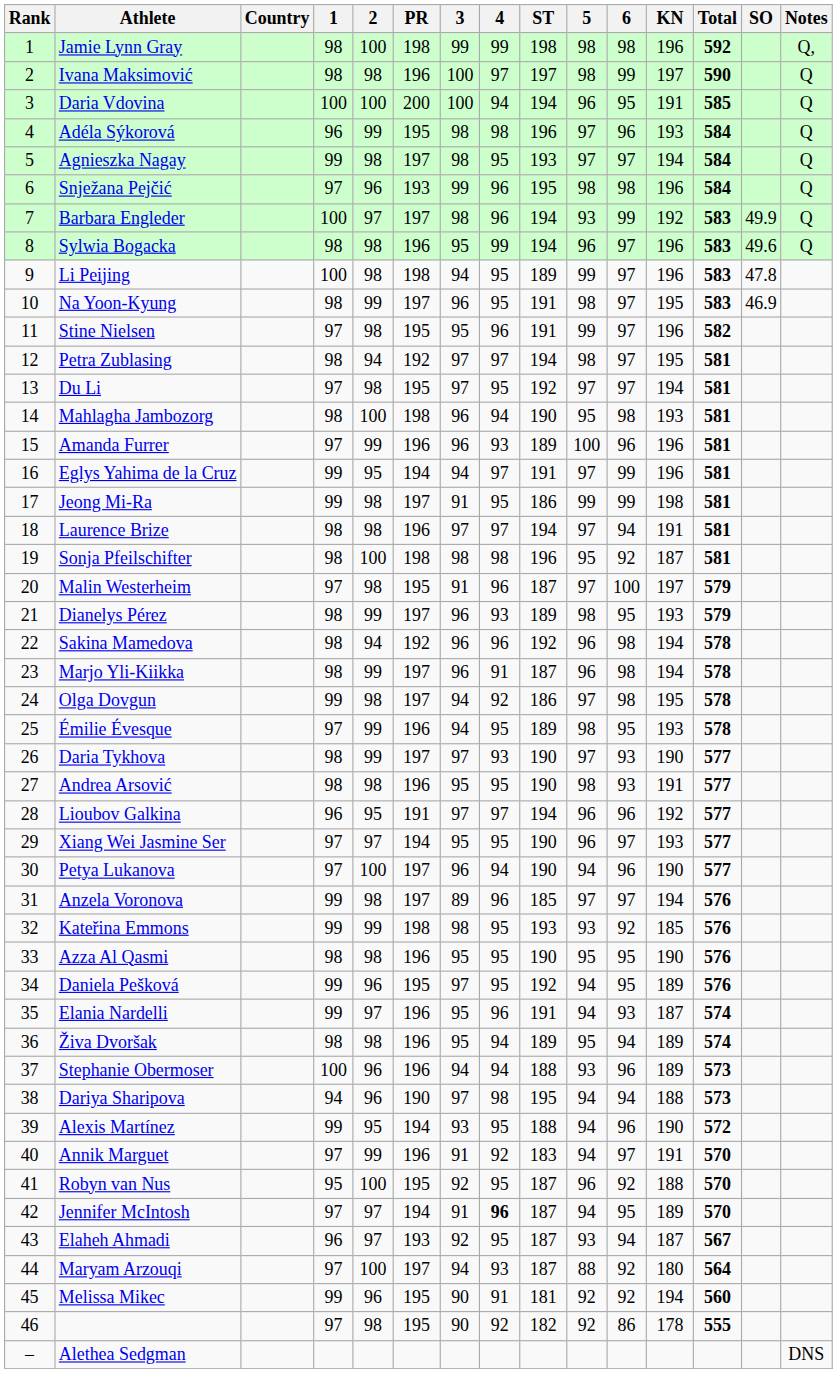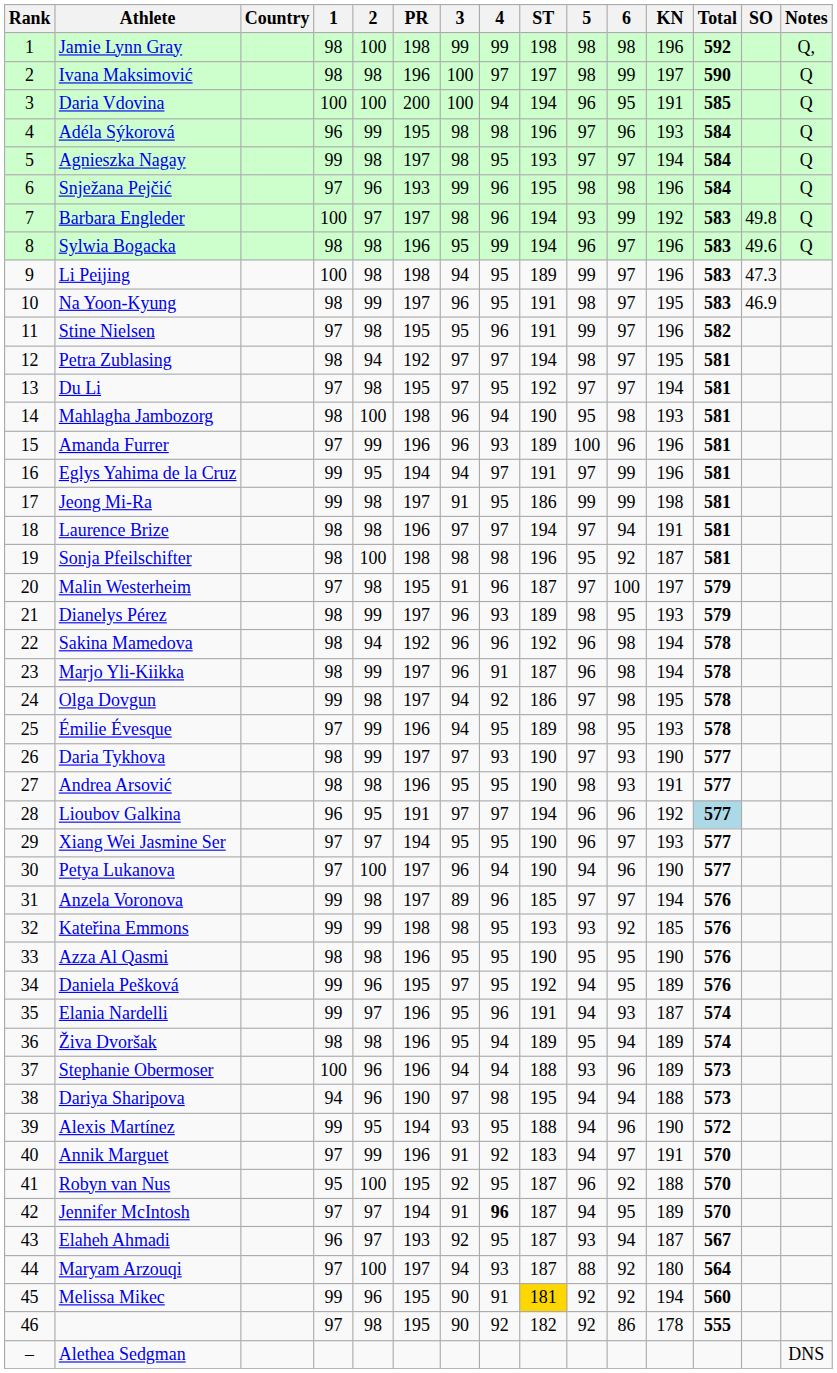 <table class="wikitable sortable" style="text-align:center">
 <tr>
 <th>Rank</th>
 <th>Athlete</th>
 <th>Country</th>
 <th class="unsortable" style="width: 28px">1</th>
 <th class="unsortable" style="width: 28px">2</th>
 <th style="width: 35px">PR</th>
 <th class="unsortable" style="width: 28px">3</th>
 <th class="unsortable" style="width: 28px">4</th>
 <th style="width: 35px">ST</th>
 <th class="unsortable" style="width: 28px">5</th>
 <th class="unsortable" style="width: 28px">6</th>
 <th style="width: 35px">KN</th>
 <th>Total</th>
 <th>SO</th>
 <th class="unsortable">Notes</th>
 </tr>
 <tr bgcolor=#ccffcc>
 <td>1</td>
 <td align="left"><a href='#'>Jamie Lynn Gray</a></td>
 <td align="left"></td>
 <td>98</td>
 <td>100</td>
 <td>198</td>
 <td>99</td>
 <td>99</td>
 <td>198</td>
 <td>98</td>
 <td>98</td>
 <td>196</td>
 <td><strong>592</strong></td>
 <td></td>
 <td>Q, </td>
 </tr>
 <tr bgcolor=#ccffcc>
 <td>2</td>
 <td align="left"><a href='#'>Ivana Maksimović</a></td>
 <td align="left"></td>
 <td>98</td>
 <td>98</td>
 <td>196</td>
 <td>100</td>
 <td>97</td>
 <td>197</td>
 <td>98</td>
 <td>99</td>
 <td>197</td>
 <td><strong>590</strong></td>
 <td></td>
 <td>Q</td>
 </tr>
 <tr bgcolor=#ccffcc>
 <td>3</td>
 <td align="left"><a href='#'>Daria Vdovina</a></td>
 <td align="left"></td>
 <td>100</td>
 <td>100</td>
 <td>200</td>
 <td>100</td>
 <td>94</td>
 <td>194</td>
 <td>96</td>
 <td>95</td>
 <td>191</td>
 <td><strong>585</strong></td>
 <td></td>
 <td>Q</td>
 </tr>
 <tr bgcolor=#ccffcc>
 <td>4</td>
 <td align="left"><a href='#'>Adéla Sýkorová</a></td>
 <td align="left"></td>
 <td>96</td>
 <td>99</td>
 <td>195</td>
 <td>98</td>
 <td>98</td>
 <td>196</td>
 <td>97</td>
 <td>96</td>
 <td>193</td>
 <td><strong>584</strong></td>
 <td></td>
 <td>Q</td>
 </tr>
 <tr bgcolor=#ccffcc>
 <td>5</td>
 <td align="left"><a href='#'>Agnieszka Nagay</a></td>
 <td align="left"></td>
 <td>99</td>
 <td>98</td>
 <td>197</td>
 <td>98</td>
 <td>95</td>
 <td>193</td>
 <td>97</td>
 <td>97</td>
 <td>194</td>
 <td><strong>584</strong></td>
 <td></td>
 <td>Q</td>
 </tr>
 <tr bgcolor=#ccffcc>
 <td>6</td>
 <td align="left"><a href='#'>Snježana Pejčić</a></td>
 <td align="left"></td>
 <td>97</td>
 <td>96</td>
 <td>193</td>
 <td>99</td>
 <td>96</td>
 <td>195</td>
 <td>98</td>
 <td>98</td>
 <td>196</td>
 <td><strong>584</strong></td>
 <td></td>
 <td>Q</td>
 </tr>
 <tr bgcolor=#ccffcc>
 <td>7</td>
 <td align="left"><a href='#'>Barbara Engleder</a></td>
 <td align="left"></td>
 <td>100</td>
 <td>97</td>
 <td>197</td>
 <td>98</td>
 <td>96</td>
 <td>194</td>
 <td>93</td>
 <td>99</td>
 <td>192</td>
 <td><strong>583</strong></td>
-<td>49.9</td>
+<td>49.8</td>
 <td>Q</td>
 </tr>
 <tr bgcolor=#ccffcc>
 <td>8</td>
 <td align="left"><a href='#'>Sylwia Bogacka</a></td>
 <td align="left"></td>
 <td>98</td>
 <td>98</td>
 <td>196</td>
 <td>95</td>
 <td>99</td>
 <td>194</td>
 <td>96</td>
 <td>97</td>
 <td>196</td>
 <td><strong>583</strong></td>
 <td>49.6</td>
 <td>Q</td>
 </tr>
 <tr>
 <td>9</td>
 <td align="left"><a href='#'>Li Peijing</a></td>
 <td align="left"></td>
 <td>100</td>
 <td>98</td>
 <td>198</td>
 <td>94</td>
 <td>95</td>
 <td>189</td>
 <td>99</td>
 <td>97</td>
 <td>196</td>
 <td><strong>583</strong></td>
-<td>47.8</td>
+<td>47.3</td>
 <td></td>
 </tr>
 <tr>
 <td>10</td>
 <td align="left"><a href='#'>Na Yoon-Kyung</a></td>
 <td align="left"></td>
 <td>98</td>
 <td>99</td>
 <td>197</td>
 <td>96</td>
 <td>95</td>
 <td>191</td>
 <td>98</td>
 <td>97</td>
 <td>195</td>
 <td><strong>583</strong></td>
 <td>46.9</td>
 <td></td>
 </tr>
 <tr>
 <td>11</td>
 <td align="left"><a href='#'>Stine Nielsen</a></td>
 <td align="left"></td>
 <td>97</td>
 <td>98</td>
 <td>195</td>
 <td>95</td>
 <td>96</td>
 <td>191</td>
 <td>99</td>
 <td>97</td>
 <td>196</td>
 <td><strong>582</strong></td>
 <td></td>
 <td></td>
 </tr>
 <tr>
 <td>12</td>
 <td align="left"><a href='#'>Petra Zublasing</a></td>
 <td align="left"></td>
 <td>98</td>
 <td>94</td>
 <td>192</td>
 <td>97</td>
 <td>97</td>
 <td>194</td>
 <td>98</td>
 <td>97</td>
 <td>195</td>
 <td><strong>581</strong></td>
 <td></td>
 <td></td>
 </tr>
 <tr>
 <td>13</td>
 <td align="left"><a href='#'>Du Li</a></td>
 <td align="left"></td>
 <td>97</td>
 <td>98</td>
 <td>195</td>
 <td>97</td>
 <td>95</td>
 <td>192</td>
 <td>97</td>
 <td>97</td>
 <td>194</td>
 <td><strong>581</strong></td>
 <td></td>
 <td></td>
 </tr>
 <tr>
 <td>14</td>
 <td align="left"><a href='#'>Mahlagha Jambozorg</a></td>
 <td align="left"></td>
 <td>98</td>
 <td>100</td>
 <td>198</td>
 <td>96</td>
 <td>94</td>
 <td>190</td>
 <td>95</td>
 <td>98</td>
 <td>193</td>
 <td><strong>581</strong></td>
 <td></td>
 <td></td>
 </tr>
 <tr>
 <td>15</td>
 <td align="left"><a href='#'>Amanda Furrer</a></td>
 <td align="left"></td>
 <td>97</td>
 <td>99</td>
 <td>196</td>
 <td>96</td>
 <td>93</td>
 <td>189</td>
 <td>100</td>
 <td>96</td>
 <td>196</td>
 <td><strong>581</strong></td>
 <td></td>
 <td></td>
 </tr>
 <tr>
 <td>16</td>
 <td align="left"><a href='#'>Eglys Yahima de la Cruz</a></td>
 <td align="left"></td>
 <td>99</td>
 <td>95</td>
 <td>194</td>
 <td>94</td>
 <td>97</td>
 <td>191</td>
 <td>97</td>
 <td>99</td>
 <td>196</td>
 <td><strong>581</strong></td>
 <td></td>
 <td></td>
 </tr>
 <tr>
 <td>17</td>
 <td align="left"><a href='#'>Jeong Mi-Ra</a></td>
 <td align="left"></td>
 <td>99</td>
 <td>98</td>
 <td>197</td>
 <td>91</td>
 <td>95</td>
 <td>186</td>
 <td>99</td>
 <td>99</td>
 <td>198</td>
 <td><strong>581</strong></td>
 <td></td>
 <td></td>
 </tr>
 <tr>
 <td>18</td>
 <td align="left"><a href='#'>Laurence Brize</a></td>
 <td align="left"></td>
 <td>98</td>
 <td>98</td>
 <td>196</td>
 <td>97</td>
 <td>97</td>
 <td>194</td>
 <td>97</td>
 <td>94</td>
 <td>191</td>
 <td><strong>581</strong></td>
 <td></td>
 <td></td>
 </tr>
 <tr>
 <td>19</td>
 <td align="left"><a href='#'>Sonja Pfeilschifter</a></td>
 <td align="left"></td>
 <td>98</td>
 <td>100</td>
 <td>198</td>
 <td>98</td>
 <td>98</td>
 <td>196</td>
 <td>95</td>
 <td>92</td>
 <td>187</td>
 <td><strong>581</strong></td>
 <td></td>
 <td></td>
 </tr>
 <tr>
 <td>20</td>
 <td align="left"><a href='#'>Malin Westerheim</a></td>
 <td align="left"></td>
 <td>97</td>
 <td>98</td>
 <td>195</td>
 <td>91</td>
 <td>96</td>
 <td>187</td>
 <td>97</td>
 <td>100</td>
 <td>197</td>
 <td><strong>579</strong></td>
 <td></td>
 <td></td>
 </tr>
 <tr>
 <td>21</td>
 <td align="left"><a href='#'>Dianelys Pérez</a></td>
 <td align="left"></td>
 <td>98</td>
 <td>99</td>
 <td>197</td>
 <td>96</td>
 <td>93</td>
 <td>189</td>
 <td>98</td>
 <td>95</td>
 <td>193</td>
 <td><strong>579</strong></td>
 <td></td>
 <td></td>
 </tr>
 <tr>
 <td>22</td>
 <td align="left"><a href='#'>Sakina Mamedova</a></td>
 <td align="left"></td>
 <td>98</td>
 <td>94</td>
 <td>192</td>
 <td>96</td>
 <td>96</td>
 <td>192</td>
 <td>96</td>
 <td>98</td>
 <td>194</td>
 <td><strong>578</strong></td>
 <td></td>
 <td></td>
 </tr>
 <tr>
 <td>23</td>
 <td align="left"><a href='#'>Marjo Yli-Kiikka</a></td>
 <td align="left"></td>
 <td>98</td>
 <td>99</td>
 <td>197</td>
 <td>96</td>
 <td>91</td>
 <td>187</td>
 <td>96</td>
 <td>98</td>
 <td>194</td>
 <td><strong>578</strong></td>
 <td></td>
 <td></td>
 </tr>
 <tr>
 <td>24</td>
 <td align="left"><a href='#'>Olga Dovgun</a></td>
 <td align="left"></td>
 <td>99</td>
 <td>98</td>
 <td>197</td>
 <td>94</td>
 <td>92</td>
 <td>186</td>
 <td>97</td>
 <td>98</td>
 <td>195</td>
 <td><strong>578</strong></td>
 <td></td>
 <td></td>
 </tr>
 <tr>
 <td>25</td>
 <td align="left"><a href='#'>Émilie Évesque</a></td>
 <td align="left"></td>
 <td>97</td>
 <td>99</td>
 <td>196</td>
 <td>94</td>
 <td>95</td>
 <td>189</td>
 <td>98</td>
 <td>95</td>
 <td>193</td>
 <td><strong>578</strong></td>
 <td></td>
 <td></td>
 </tr>
 <tr>
 <td>26</td>
 <td align="left"><a href='#'>Daria Tykhova</a></td>
 <td align="left"></td>
 <td>98</td>
 <td>99</td>
 <td>197</td>
 <td>97</td>
 <td>93</td>
 <td>190</td>
 <td>97</td>
 <td>93</td>
 <td>190</td>
 <td><strong>577</strong></td>
 <td></td>
 <td></td>
 </tr>
 <tr>
 <td>27</td>
 <td align="left"><a href='#'>Andrea Arsović</a></td>
 <td align="left"></td>
 <td>98</td>
 <td>98</td>
 <td>196</td>
 <td>95</td>
 <td>95</td>
 <td>190</td>
 <td>98</td>
 <td>93</td>
 <td>191</td>
 <td><strong>577</strong></td>
 <td></td>
 <td></td>
 </tr>
 <tr>
 <td>28</td>
 <td align="left"><a href='#'>Lioubov Galkina</a></td>
 <td align="left"></td>
 <td>96</td>
 <td>95</td>
 <td>191</td>
 <td>97</td>
 <td>97</td>
 <td>194</td>
 <td>96</td>
 <td>96</td>
 <td>192</td>
-<td><strong>577</strong></td>
+<td style="background: lightblue;"><strong>577</strong></td>
 <td></td>
 <td></td>
 </tr>
 <tr>
 <td>29</td>
 <td align="left"><a href='#'>Xiang Wei Jasmine Ser</a></td>
 <td align="left"></td>
 <td>97</td>
 <td>97</td>
 <td>194</td>
 <td>95</td>
 <td>95</td>
 <td>190</td>
 <td>96</td>
 <td>97</td>
 <td>193</td>
 <td><strong>577</strong></td>
 <td></td>
 <td></td>
 </tr>
 <tr>
 <td>30</td>
 <td align="left"><a href='#'>Petya Lukanova</a></td>
 <td align="left"></td>
 <td>97</td>
 <td>100</td>
 <td>197</td>
 <td>96</td>
 <td>94</td>
 <td>190</td>
 <td>94</td>
 <td>96</td>
 <td>190</td>
 <td><strong>577</strong></td>
 <td></td>
 <td></td>
 </tr>
 <tr>
 <td>31</td>
 <td align="left"><a href='#'>Anzela Voronova</a></td>
 <td align="left"></td>
 <td>99</td>
 <td>98</td>
 <td>197</td>
 <td>89</td>
 <td>96</td>
 <td>185</td>
 <td>97</td>
 <td>97</td>
 <td>194</td>
 <td><strong>576</strong></td>
 <td></td>
 <td></td>
 </tr>
 <tr>
 <td>32</td>
 <td align="left"><a href='#'>Kateřina Emmons</a></td>
 <td align="left"></td>
 <td>99</td>
 <td>99</td>
 <td>198</td>
 <td>98</td>
 <td>95</td>
 <td>193</td>
 <td>93</td>
 <td>92</td>
 <td>185</td>
 <td><strong>576</strong></td>
 <td></td>
 <td></td>
 </tr>
 <tr>
 <td>33</td>
 <td align="left"><a href='#'>Azza Al Qasmi</a></td>
 <td align="left"></td>
 <td>98</td>
 <td>98</td>
 <td>196</td>
 <td>95</td>
 <td>95</td>
 <td>190</td>
 <td>95</td>
 <td>95</td>
 <td>190</td>
 <td><strong>576</strong></td>
 <td></td>
 <td></td>
 </tr>
 <tr>
 <td>34</td>
 <td align="left"><a href='#'>Daniela Pešková</a></td>
 <td align="left"></td>
 <td>99</td>
 <td>96</td>
 <td>195</td>
 <td>97</td>
 <td>95</td>
 <td>192</td>
 <td>94</td>
 <td>95</td>
 <td>189</td>
 <td><strong>576</strong></td>
 <td></td>
 <td></td>
 </tr>
 <tr>
 <td>35</td>
 <td align="left"><a href='#'>Elania Nardelli</a></td>
 <td align="left"></td>
 <td>99</td>
 <td>97</td>
 <td>196</td>
 <td>95</td>
 <td>96</td>
 <td>191</td>
 <td>94</td>
 <td>93</td>
 <td>187</td>
 <td><strong>574</strong></td>
 <td></td>
 <td></td>
 </tr>
 <tr>
 <td>36</td>
 <td align="left"><a href='#'>Živa Dvoršak</a></td>
 <td align="left"></td>
 <td>98</td>
 <td>98</td>
 <td>196</td>
 <td>95</td>
 <td>94</td>
 <td>189</td>
 <td>95</td>
 <td>94</td>
 <td>189</td>
 <td><strong>574</strong></td>
 <td></td>
 <td></td>
 </tr>
 <tr>
 <td>37</td>
 <td align="left"><a href='#'>Stephanie Obermoser</a></td>
 <td align="left"></td>
 <td>100</td>
 <td>96</td>
 <td>196</td>
 <td>94</td>
 <td>94</td>
 <td>188</td>
 <td>93</td>
 <td>96</td>
 <td>189</td>
 <td><strong>573</strong></td>
 <td></td>
 <td></td>
 </tr>
 <tr>
 <td>38</td>
 <td align="left"><a href='#'>Dariya Sharipova</a></td>
 <td align="left"></td>
 <td>94</td>
 <td>96</td>
 <td>190</td>
 <td>97</td>
 <td>98</td>
 <td>195</td>
 <td>94</td>
 <td>94</td>
 <td>188</td>
 <td><strong>573</strong></td>
 <td></td>
 <td></td>
 </tr>
 <tr>
 <td>39</td>
 <td align="left"><a href='#'>Alexis Martínez</a></td>
 <td align="left"></td>
 <td>99</td>
 <td>95</td>
 <td>194</td>
 <td>93</td>
 <td>95</td>
 <td>188</td>
 <td>94</td>
 <td>96</td>
 <td>190</td>
 <td><strong>572</strong></td>
 <td></td>
 <td></td>
 </tr>
 <tr>
 <td>40</td>
 <td align="left"><a href='#'>Annik Marguet</a></td>
 <td align="left"></td>
 <td>97</td>
 <td>99</td>
 <td>196</td>
 <td>91</td>
 <td>92</td>
 <td>183</td>
 <td>94</td>
 <td>97</td>
 <td>191</td>
 <td><strong>570</strong></td>
 <td></td>
 <td></td>
 </tr>
 <tr>
 <td>41</td>
 <td align="left"><a href='#'>Robyn van Nus</a></td>
 <td align="left"></td>
 <td>95</td>
 <td>100</td>
 <td>195</td>
 <td>92</td>
 <td>95</td>
 <td>187</td>
 <td>96</td>
 <td>92</td>
 <td>188</td>
 <td><strong>570</strong></td>
 <td></td>
 <td></td>
 </tr>
 <tr>
 <td>42</td>
 <td align="left"><a href='#'>Jennifer McIntosh</a></td>
 <td align="left"></td>
 <td>97</td>
 <td>97</td>
 <td>194</td>
 <td>91</td>
 <td><strong>96</strong></td>
 <td>187</td>
 <td>94</td>
 <td>95</td>
 <td>189</td>
 <td><strong>570</strong></td>
 <td></td>
 <td></td>
 </tr>
 <tr>
 <td>43</td>
 <td align="left"><a href='#'>Elaheh Ahmadi</a></td>
 <td align="left"></td>
 <td>96</td>
 <td>97</td>
 <td>193</td>
 <td>92</td>
 <td>95</td>
 <td>187</td>
 <td>93</td>
 <td>94</td>
 <td>187</td>
 <td><strong>567</strong></td>
 <td></td>
 <td></td>
 </tr>
 <tr>
 <td>44</td>
 <td align="left"><a href='#'>Maryam Arzouqi</a></td>
 <td align="left"></td>
 <td>97</td>
 <td>100</td>
 <td>197</td>
 <td>94</td>
 <td>93</td>
 <td>187</td>
 <td>88</td>
 <td>92</td>
 <td>180</td>
 <td><strong>564</strong></td>
 <td></td>
 <td></td>
 </tr>
 <tr>
 <td>45</td>
 <td align="left"><a href='#'>Melissa Mikec</a></td>
 <td align="left"></td>
 <td>99</td>
 <td>96</td>
 <td>195</td>
 <td>90</td>
 <td>91</td>
-<td>181</td>
+<td style="background: gold;">181</td>
 <td>92</td>
 <td>92</td>
 <td>194</td>
 <td><strong>560</strong></td>
 <td></td>
 <td></td>
 </tr>
 <tr>
 <td>46</td>
 <td align="left"></td>
 <td align="left"></td>
 <td>97</td>
 <td>98</td>
 <td>195</td>
 <td>90</td>
 <td>92</td>
 <td>182</td>
 <td>92</td>
 <td>86</td>
 <td>178</td>
 <td><strong>555</strong></td>
 <td></td>
 <td></td>
 </tr>
 <tr>
 <td>–</td>
 <td align="left"><a href='#'>Alethea Sedgman</a></td>
 <td align="left"></td>
 <td></td>
 <td></td>
 <td></td>
 <td></td>
 <td></td>
 <td></td>
 <td></td>
 <td></td>
 <td></td>
 <td></td>
 <td></td>
 <td>DNS</td>
 </tr>
 </table>
